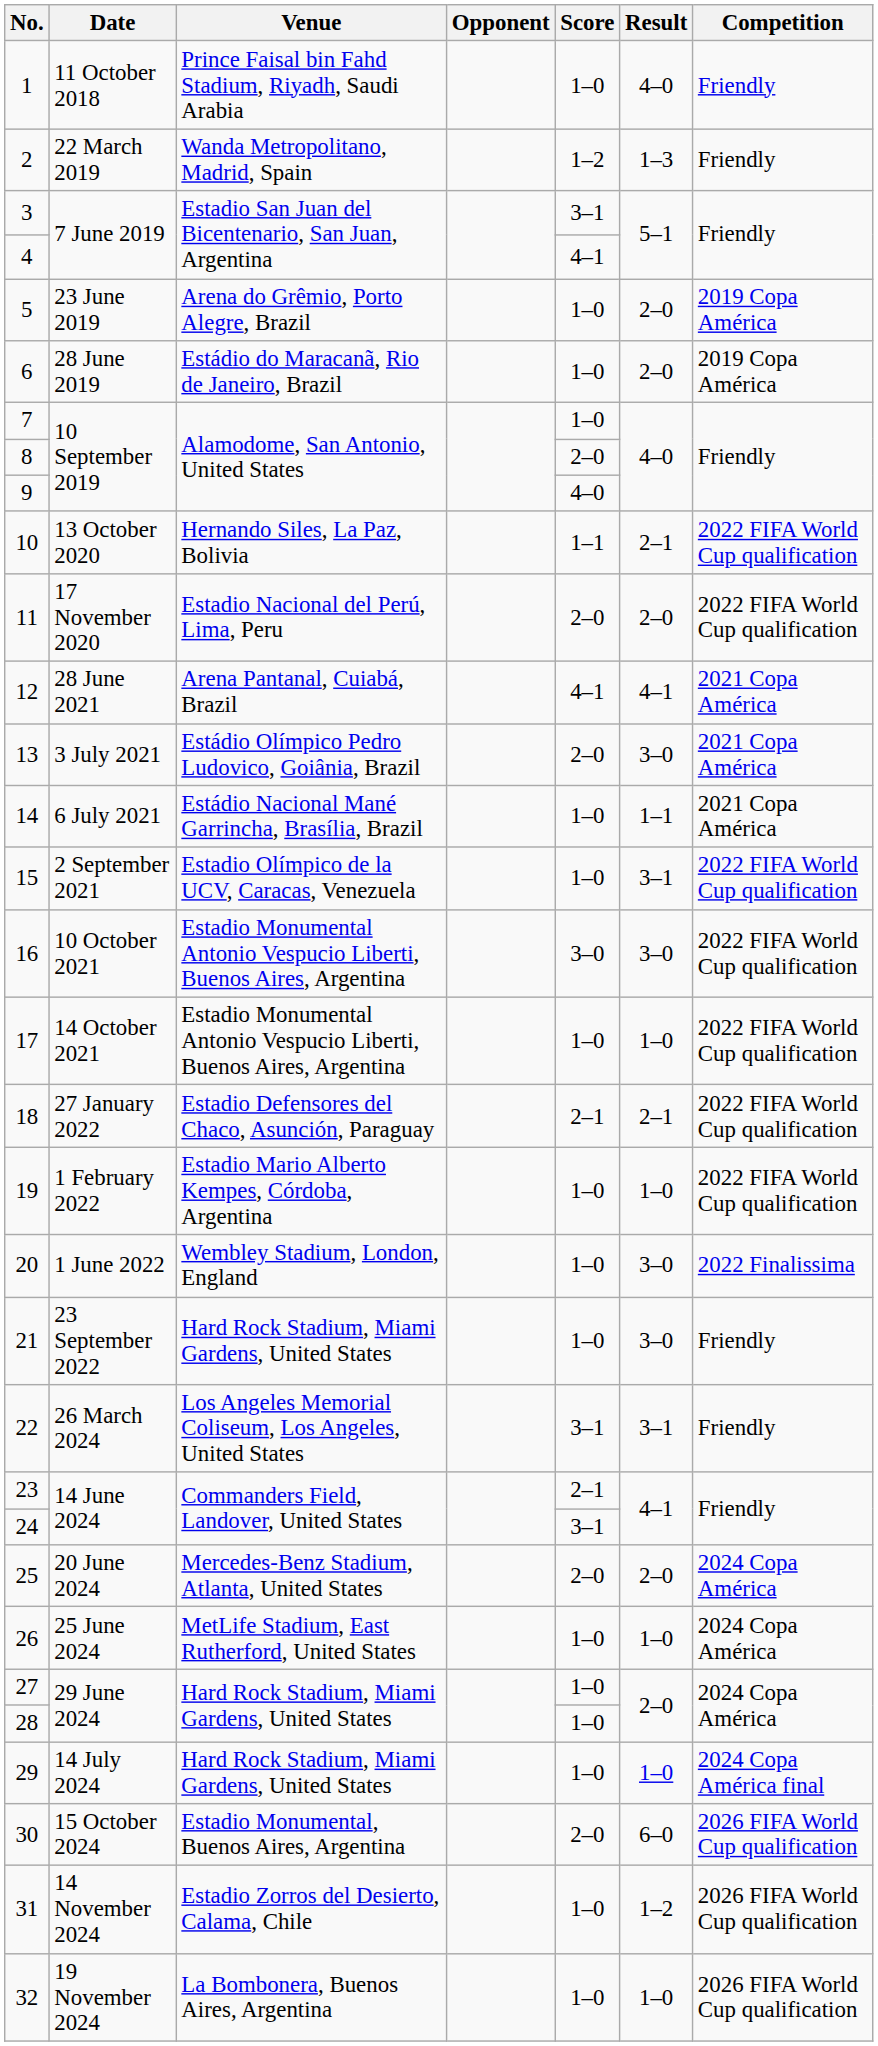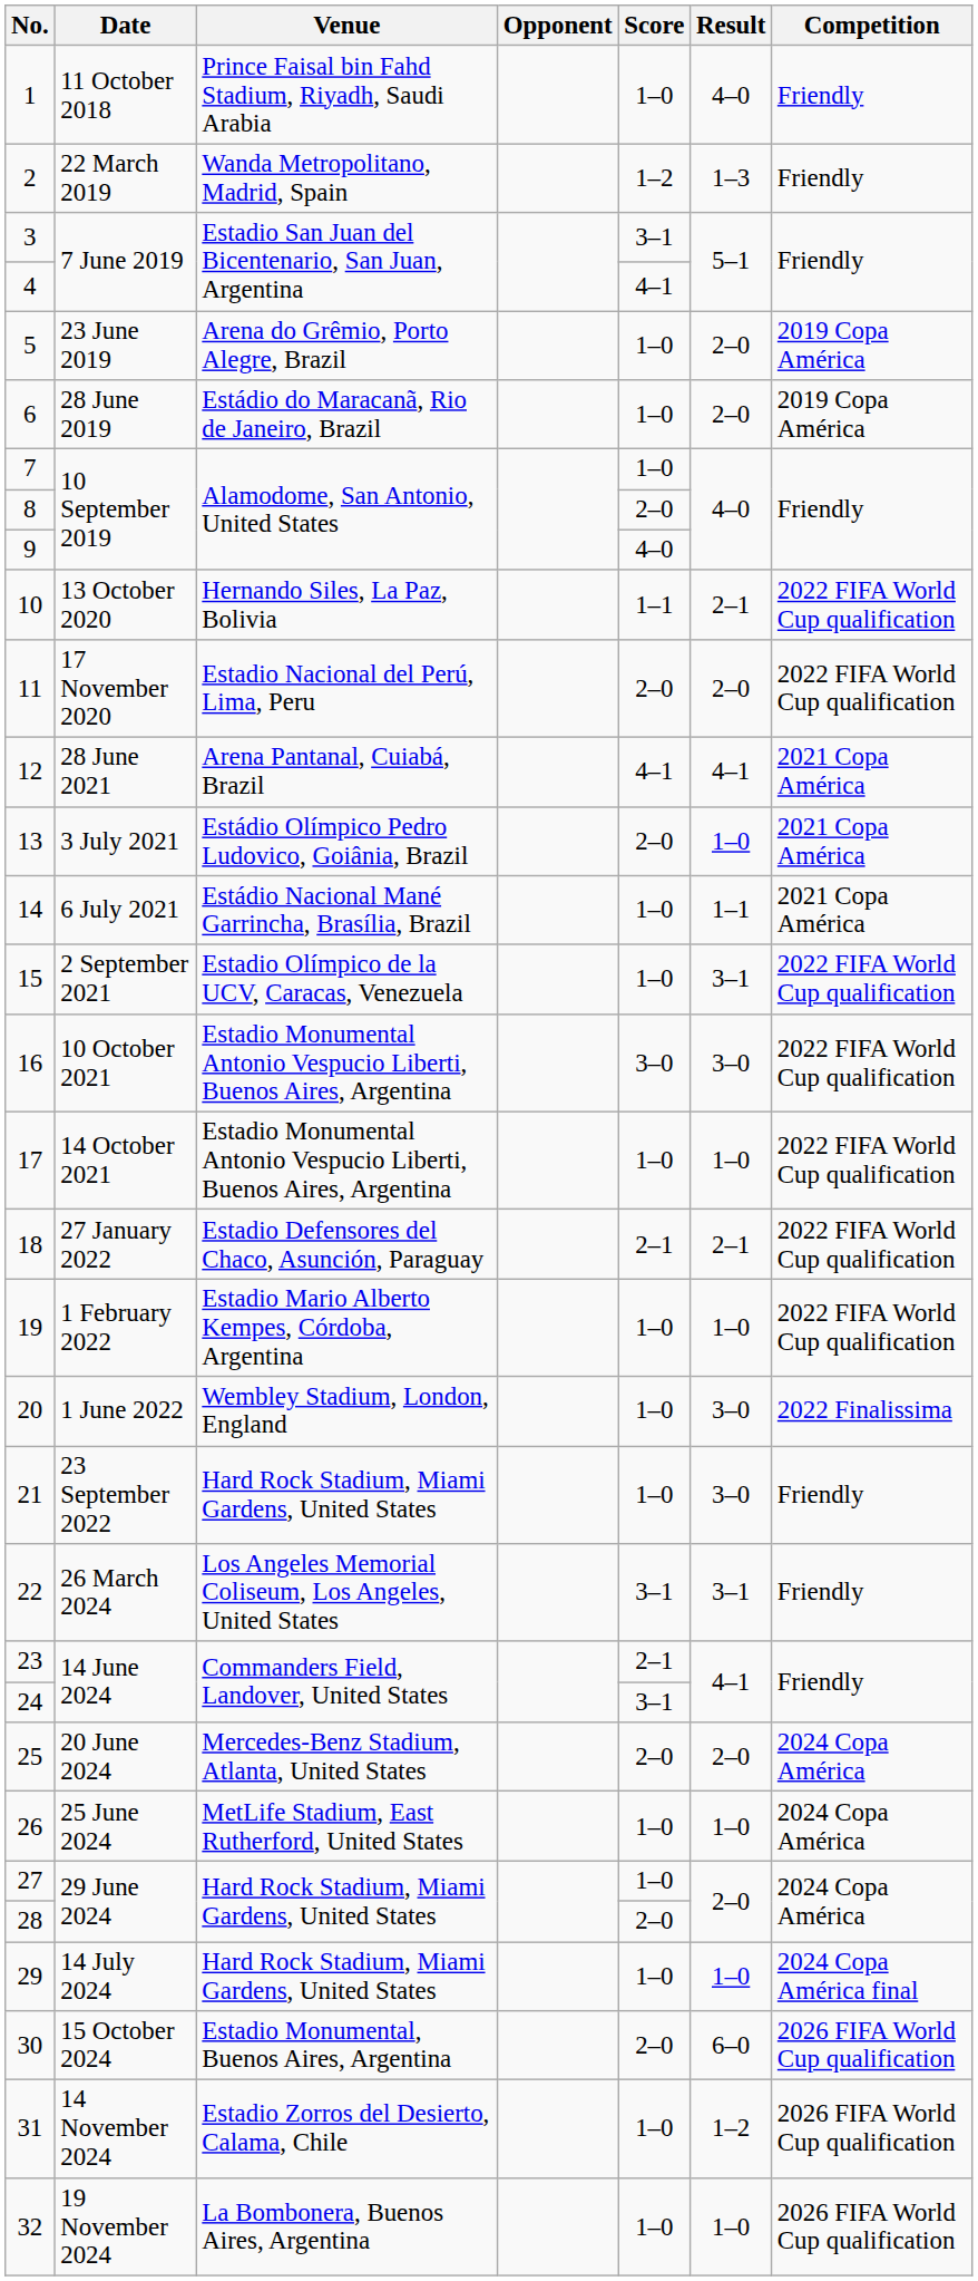 <table class="wikitable sortable">
 <tr>
 <th scope="col">No.</th>
 <th scope="col">Date</th>
 <th scope="col">Venue</th>
 <th scope="col">Opponent</th>
 <th scope="col">Score</th>
 <th scope="col">Result</th>
 <th scope="col">Competition</th>
 </tr>
 <tr>
 <td align="center">1</td>
 <td>11 October 2018</td>
 <td><a href='#'>Prince Faisal bin Fahd Stadium</a>, <a href='#'>Riyadh</a>, Saudi Arabia</td>
 <td></td>
 <td align="center">1–0</td>
 <td align="center">4–0</td>
 <td><a href='#'>Friendly</a></td>
 </tr>
 <tr>
 <td align="center">2</td>
 <td>22 March 2019</td>
 <td><a href='#'>Wanda Metropolitano</a>, <a href='#'>Madrid</a>, Spain</td>
 <td></td>
 <td align="center">1–2</td>
 <td align="center">1–3</td>
 <td>Friendly</td>
 </tr>
 <tr>
 <td align="center">3</td>
 <td rowspan="2">7 June 2019</td>
 <td rowspan="2"><a href='#'>Estadio San Juan del Bicentenario</a>, <a href='#'>San Juan</a>, Argentina</td>
 <td rowspan="2"></td>
 <td align="center">3–1</td>
 <td align="center" rowspan="2">5–1</td>
 <td rowspan="2">Friendly</td>
 </tr>
 <tr>
 <td align="center">4</td>
 <td align="center">4–1</td>
 </tr>
 <tr>
 <td align="center">5</td>
 <td>23 June 2019</td>
 <td><a href='#'>Arena do Grêmio</a>, <a href='#'>Porto Alegre</a>, Brazil</td>
 <td></td>
 <td align="center">1–0</td>
 <td align="center">2–0</td>
 <td><a href='#'>2019 Copa América</a></td>
 </tr>
 <tr>
 <td align="center">6</td>
 <td>28 June 2019</td>
 <td><a href='#'>Estádio do Maracanã</a>, <a href='#'>Rio de Janeiro</a>, Brazil</td>
 <td></td>
 <td align="center">1–0</td>
 <td align="center">2–0</td>
 <td>2019 Copa América</td>
 </tr>
 <tr>
 <td align="center">7</td>
 <td rowspan="3">10 September 2019</td>
 <td rowspan="3"><a href='#'>Alamodome</a>, <a href='#'>San Antonio</a>, United States</td>
 <td rowspan="3"></td>
 <td align="center">1–0</td>
 <td align="center" rowspan="3">4–0</td>
 <td rowspan="3">Friendly</td>
 </tr>
 <tr>
 <td align="center">8</td>
 <td align="center">2–0</td>
 </tr>
 <tr>
 <td align="center">9</td>
 <td align="center">4–0</td>
 </tr>
 <tr>
 <td align="center">10</td>
 <td>13 October 2020</td>
 <td><a href='#'>Hernando Siles</a>, <a href='#'>La Paz</a>, Bolivia</td>
 <td></td>
 <td align="center">1–1</td>
 <td align="center">2–1</td>
 <td><a href='#'>2022 FIFA World Cup qualification</a></td>
 </tr>
 <tr>
 <td align="center">11</td>
 <td>17 November 2020</td>
 <td><a href='#'>Estadio Nacional del Perú</a>, <a href='#'>Lima</a>, Peru</td>
 <td></td>
 <td align="center">2–0</td>
 <td align="center">2–0</td>
 <td>2022 FIFA World Cup qualification</td>
 </tr>
 <tr>
 <td align="center">12</td>
 <td>28 June 2021</td>
 <td><a href='#'>Arena Pantanal</a>, <a href='#'>Cuiabá</a>, Brazil</td>
 <td></td>
 <td align="center">4–1</td>
 <td align="center">4–1</td>
 <td><a href='#'>2021 Copa América</a></td>
 </tr>
 <tr>
 <td align="center">13</td>
 <td>3 July 2021</td>
 <td><a href='#'>Estádio Olímpico Pedro Ludovico</a>, <a href='#'>Goiânia</a>, Brazil</td>
 <td></td>
 <td align="center">2–0</td>
-<td align="center">3–0</td>
+<td align="center"><a href='#'>1–0</a> </td>
 <td><a href='#'>2021 Copa América</a></td>
 </tr>
 <tr>
 <td align="center">14</td>
 <td>6 July 2021</td>
 <td><a href='#'>Estádio Nacional Mané Garrincha</a>, <a href='#'>Brasília</a>, Brazil</td>
 <td></td>
 <td align="center">1–0</td>
 <td align="center">1–1</td>
 <td>2021 Copa América</td>
 </tr>
 <tr>
 <td align="center">15</td>
 <td>2 September 2021</td>
 <td><a href='#'>Estadio Olímpico de la UCV</a>, <a href='#'>Caracas</a>, Venezuela</td>
 <td></td>
 <td align="center">1–0</td>
 <td align="center">3–1</td>
 <td><a href='#'>2022 FIFA World Cup qualification</a></td>
 </tr>
 <tr>
 <td align="center">16</td>
 <td>10 October 2021</td>
 <td><a href='#'>Estadio Monumental Antonio Vespucio Liberti</a>, <a href='#'>Buenos Aires</a>, Argentina</td>
 <td></td>
 <td align="center">3–0</td>
 <td align="center">3–0</td>
 <td>2022 FIFA World Cup qualification</td>
 </tr>
 <tr>
 <td align="center">17</td>
 <td>14 October 2021</td>
 <td>Estadio Monumental Antonio Vespucio Liberti, Buenos Aires, Argentina</td>
 <td></td>
 <td align="center">1–0</td>
 <td align="center">1–0</td>
 <td>2022 FIFA World Cup qualification</td>
 </tr>
 <tr>
 <td align="center">18</td>
 <td>27 January 2022</td>
 <td><a href='#'>Estadio Defensores del Chaco</a>, <a href='#'>Asunción</a>, Paraguay</td>
 <td></td>
 <td align="center">2–1</td>
 <td align="center">2–1</td>
 <td>2022 FIFA World Cup qualification</td>
 </tr>
 <tr>
 <td align="center">19</td>
 <td>1 February 2022</td>
 <td><a href='#'>Estadio Mario Alberto Kempes</a>, <a href='#'>Córdoba</a>, Argentina</td>
 <td></td>
 <td align="center">1–0</td>
 <td align="center">1–0</td>
 <td>2022 FIFA World Cup qualification</td>
 </tr>
 <tr>
 <td align="center">20</td>
 <td>1 June 2022</td>
 <td><a href='#'>Wembley Stadium</a>, <a href='#'>London</a>, England</td>
 <td></td>
 <td align="center">1–0</td>
 <td align="center">3–0</td>
 <td><a href='#'>2022 Finalissima</a></td>
 </tr>
 <tr>
 <td align="center">21</td>
 <td>23 September 2022</td>
 <td><a href='#'>Hard Rock Stadium</a>, <a href='#'>Miami Gardens</a>, United States</td>
 <td></td>
 <td align="center">1–0</td>
 <td align="center">3–0</td>
 <td>Friendly</td>
 </tr>
 <tr>
 <td align="center">22</td>
 <td>26 March 2024</td>
 <td><a href='#'>Los Angeles Memorial Coliseum</a>, <a href='#'>Los Angeles</a>, United States</td>
 <td></td>
 <td align="center">3–1</td>
 <td align="center">3–1</td>
 <td>Friendly</td>
 </tr>
 <tr>
 <td align="center">23</td>
 <td rowspan="2">14 June 2024</td>
 <td rowspan="2"><a href='#'>Commanders Field</a>, <a href='#'>Landover</a>, United States</td>
 <td rowspan="2"></td>
 <td align="center">2–1</td>
 <td rowspan="2" align="center">4–1</td>
 <td rowspan="2">Friendly</td>
 </tr>
 <tr>
 <td align="center">24</td>
 <td align="center">3–1</td>
 </tr>
 <tr>
 <td align="center">25</td>
 <td>20 June 2024</td>
 <td><a href='#'>Mercedes-Benz Stadium</a>, <a href='#'>Atlanta</a>, United States</td>
 <td></td>
 <td align="center">2–0</td>
 <td align="center">2–0</td>
 <td><a href='#'>2024 Copa América</a></td>
 </tr>
 <tr>
 <td align="center">26</td>
 <td>25 June 2024</td>
 <td><a href='#'>MetLife Stadium</a>, <a href='#'>East Rutherford</a>, United States</td>
 <td></td>
 <td align="center">1–0</td>
 <td align="center">1–0</td>
 <td>2024 Copa América</td>
 </tr>
 <tr>
 <td align="center">27</td>
 <td rowspan=2>29 June 2024</td>
 <td rowspan=2><a href='#'>Hard Rock Stadium</a>, <a href='#'>Miami Gardens</a>, United States</td>
 <td rowspan=2></td>
 <td align="center">1–0</td>
 <td rowspan=2 align="center">2–0</td>
 <td rowspan=2>2024 Copa América</td>
 </tr>
 <tr>
 <td align="center">28</td>
-<td align="center">1–0</td>
+<td align="center">2–0</td>
 </tr>
 <tr>
 <td align="center">29</td>
 <td>14 July 2024</td>
 <td><a href='#'>Hard Rock Stadium</a>, <a href='#'>Miami Gardens</a>, United States</td>
 <td></td>
 <td align="center">1–0</td>
 <td align="center"><a href='#'>1–0</a> </td>
 <td><a href='#'>2024 Copa América final</a></td>
 </tr>
 <tr>
 <td align="center">30</td>
 <td>15 October 2024</td>
 <td><a href='#'>Estadio Monumental</a>, Buenos Aires, Argentina</td>
 <td></td>
 <td align="center">2–0</td>
 <td align="center">6–0</td>
 <td><a href='#'>2026 FIFA World Cup qualification</a></td>
 </tr>
 <tr>
 <td align="center">31</td>
 <td>14 November 2024</td>
 <td><a href='#'>Estadio Zorros del Desierto</a>, <a href='#'>Calama</a>, Chile</td>
 <td></td>
 <td align="center">1–0</td>
 <td align="center">1–2</td>
 <td>2026 FIFA World Cup qualification</td>
 </tr>
 <tr>
 <td align="center">32</td>
 <td>19 November 2024</td>
 <td><a href='#'>La Bombonera</a>, Buenos Aires, Argentina</td>
 <td></td>
 <td align="center">1–0</td>
 <td align="center">1–0</td>
 <td>2026 FIFA World Cup qualification</td>
 </tr>
 </table>
